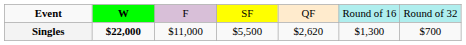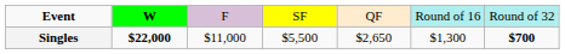 <table class=wikitable style=font-size:90%;text-align:center>
 <tr>
 <td style="width:130px"><strong>Event</strong></td>
 <td style="width:85px; background:lime"><strong>W</strong></td>
 <td style="width:85px; background:thistle">F</td>
 <td style="width:85px; background:#ffff00">SF</td>
 <td style="width:85px; background:#ffebcd">QF</td>
 <td style="width:85px; background:#afeeee">Round of 16</td>
 <td style="width:85px; background:#afeeee">Round of 32</td>
 </tr>
 <tr>
 <th style=background:#f3f3f3>Singles </th>
 <td><strong>$22,000</strong></td>
 <td>$11,000</td>
 <td>$5,500</td>
-<td>$2,620</td>
+<td>$2,650</td>
 <td>$1,300</td>
-<td>$700</td>
+<td><strong>$700</strong></td>
 </tr>
 </table>
